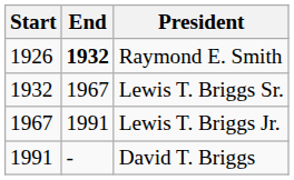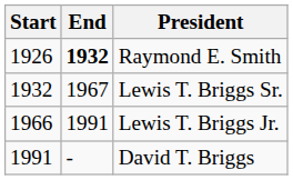 <table class="wikitable">
 <tr>
 <th>Start</th>
 <th>End</th>
 <th>President</th>
 </tr>
 <tr>
 <td>1926</td>
 <td><strong>1932</strong></td>
 <td>Raymond E. Smith</td>
 </tr>
 <tr>
 <td>1932</td>
 <td>1967</td>
 <td>Lewis T. Briggs Sr.</td>
 </tr>
 <tr>
-<td>1967</td>
+<td>1966</td>
 <td>1991</td>
 <td>Lewis T. Briggs Jr.</td>
 </tr>
 <tr>
 <td>1991</td>
 <td>-</td>
 <td>David T. Briggs</td>
 </tr>
 </table>
